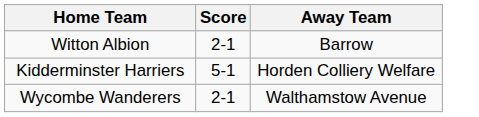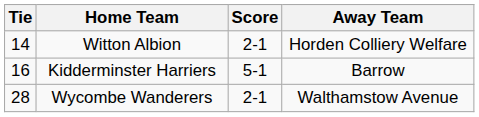 <table class="wikitable" style="text-align:center;">
 <tr>
+<th width=20>Tie</th>
 <th width=175>Home Team</th>
 <th width=20>Score</th>
 <th width=175>Away Team</th>
 </tr>
 <tr>
+<td>14</td>
 <td>Witton Albion</td>
 <td>2-1</td>
+<td>Horden Colliery Welfare</td>
+</tr>
+<tr>
+<td>16</td>
+<td>Kidderminster Harriers</td>
+<td>5-1</td>
 <td>Barrow</td>
 </tr>
 <tr>
-<td>Kidderminster Harriers</td>
-<td>5-1</td>
-<td>Horden Colliery Welfare</td>
-</tr>
-<tr>
+<td>28</td>
 <td>Wycombe Wanderers</td>
 <td>2-1</td>
 <td>Walthamstow Avenue</td>
 </tr>
 </table>
